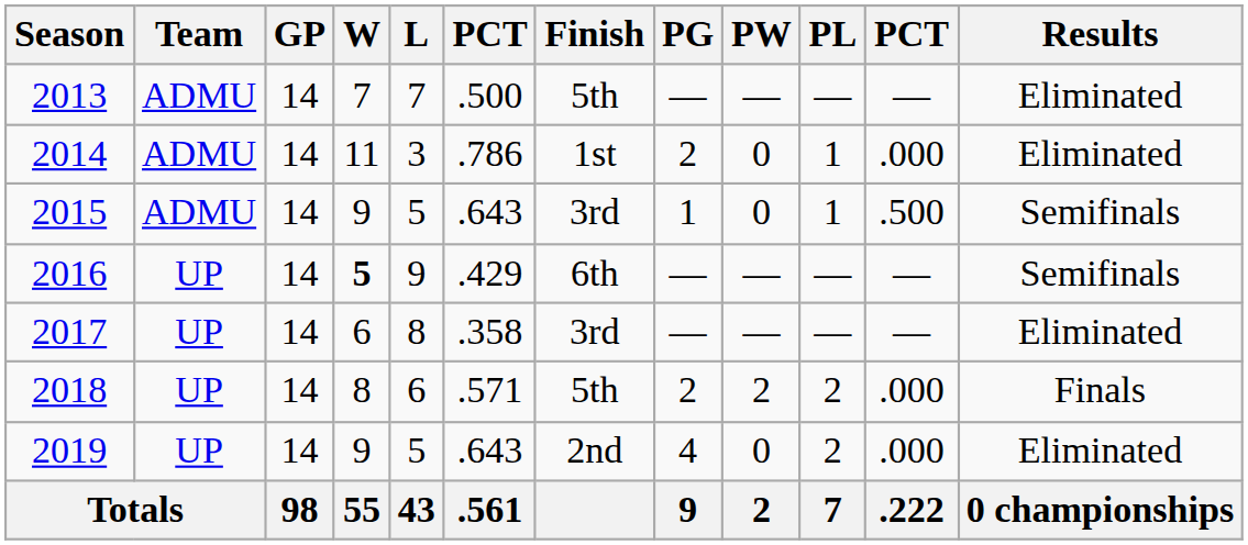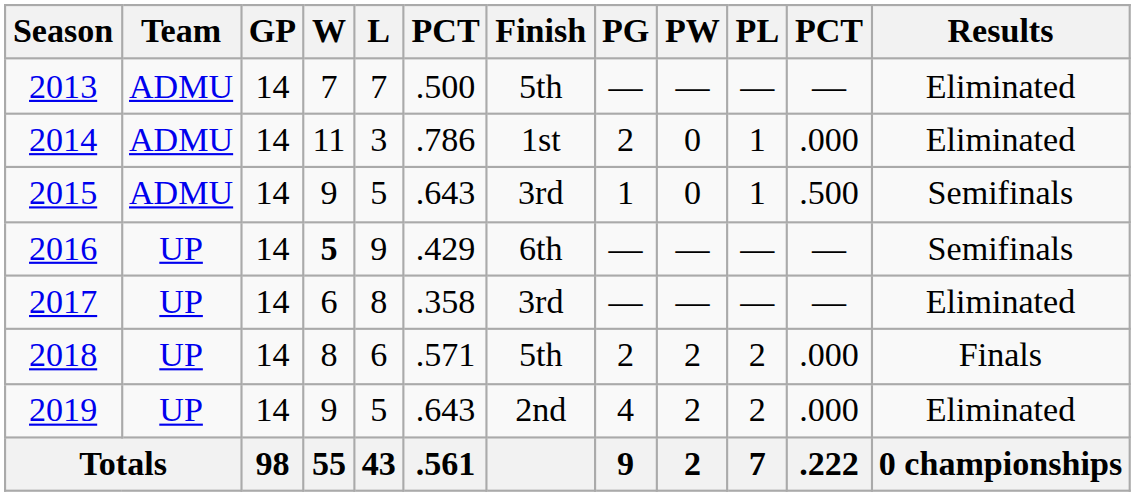 <table class=wikitable style="text-align:center">
 <tr>
 <th>Season</th>
 <th>Team</th>
 <th>GP</th>
 <th>W</th>
 <th>L</th>
 <th>PCT</th>
 <th>Finish</th>
 <th>PG</th>
 <th>PW</th>
 <th>PL</th>
 <th>PCT</th>
 <th>Results</th>
 </tr>
 <tr>
 <td><a href='#'>2013</a></td>
 <td><a href='#'>ADMU</a></td>
 <td>14</td>
 <td>7</td>
 <td>7</td>
 <td>.500</td>
 <td>5th</td>
 <td>—</td>
 <td>—</td>
 <td>—</td>
 <td>—</td>
 <td>Eliminated</td>
 </tr>
 <tr>
 <td><a href='#'>2014</a></td>
 <td><a href='#'>ADMU</a></td>
 <td>14</td>
 <td>11</td>
 <td>3</td>
 <td>.786</td>
 <td>1st</td>
 <td>2</td>
 <td>0</td>
 <td>1</td>
 <td>.000</td>
 <td>Eliminated</td>
 </tr>
 <tr>
 <td><a href='#'>2015</a></td>
 <td><a href='#'>ADMU</a></td>
 <td>14</td>
 <td>9</td>
 <td>5</td>
 <td>.643</td>
 <td>3rd</td>
 <td>1</td>
 <td>0</td>
 <td>1</td>
 <td>.500</td>
 <td>Semifinals</td>
 </tr>
 <tr>
 <td><a href='#'>2016</a></td>
 <td><a href='#'>UP</a></td>
 <td>14</td>
 <td><strong>5</strong></td>
 <td>9</td>
 <td>.429</td>
 <td>6th</td>
 <td>—</td>
 <td>—</td>
 <td>—</td>
 <td>—</td>
 <td>Semifinals</td>
 </tr>
 <tr>
 <td><a href='#'>2017</a></td>
 <td><a href='#'>UP</a></td>
 <td>14</td>
 <td>6</td>
 <td>8</td>
 <td>.358</td>
 <td>3rd</td>
 <td>—</td>
 <td>—</td>
 <td>—</td>
 <td>—</td>
 <td>Eliminated</td>
 </tr>
 <tr>
 <td><a href='#'>2018</a></td>
 <td><a href='#'>UP</a></td>
 <td>14</td>
 <td>8</td>
 <td>6</td>
 <td>.571</td>
 <td>5th</td>
 <td>2</td>
 <td>2</td>
 <td>2</td>
 <td>.000</td>
 <td>Finals</td>
 </tr>
 <tr>
 <td><a href='#'>2019</a></td>
 <td><a href='#'>UP</a></td>
 <td>14</td>
 <td>9</td>
 <td>5</td>
 <td>.643</td>
 <td>2nd</td>
 <td>4</td>
-<td>0</td>
+<td>2</td>
 <td>2</td>
 <td>.000</td>
 <td>Eliminated</td>
 </tr>
 <tr>
 <th colspan="2">Totals</th>
 <th>98</th>
 <th>55</th>
 <th>43</th>
 <th>.561</th>
 <th></th>
 <th>9</th>
 <th>2</th>
 <th>7</th>
 <th>.222</th>
 <th>0 championships</th>
 </tr>
 </table>
